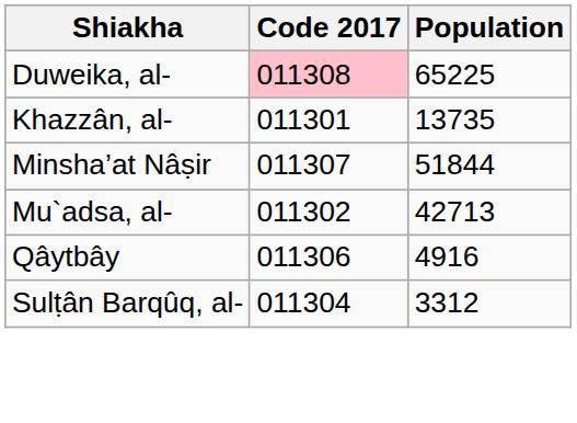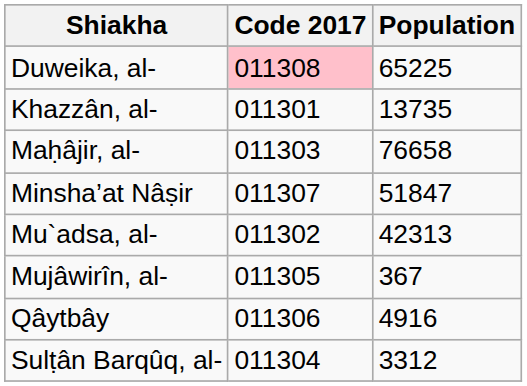 <table class="wikitable">
 <tr>
 <th colspan="1" rowspan="1">Shiakha</th>
 <th colspan="1" rowspan="1">Code 2017</th>
 <th colspan="1" rowspan="1">Population</th>
 </tr>
 <tr>
 <td>Duweika, al-</td>
 <td style="background: pink;">011308</td>
 <td>65225</td>
 </tr>
 <tr>
 <td>Khazzân, al-</td>
 <td>011301</td>
 <td>13735</td>
 </tr>
 <tr>
+<td>Maḥâjir, al-</td>
+<td>011303</td>
+<td>76658</td>
+</tr>
+<tr>
 <td>Minsha’at Nâṣir</td>
 <td>011307</td>
-<td>51844</td>
+<td>51847</td>
 </tr>
 <tr>
 <td>Mu`adsa, al-</td>
 <td>011302</td>
-<td>42713</td>
+<td>42313</td>
+</tr>
+<tr>
+<td>Mujâwirîn, al-</td>
+<td>011305</td>
+<td>367</td>
 </tr>
 <tr>
 <td>Qâytbây</td>
 <td>011306</td>
 <td>4916</td>
 </tr>
 <tr>
 <td>Sulṭân Barqûq, al-</td>
 <td>011304</td>
 <td>3312</td>
 </tr>
 </table>
